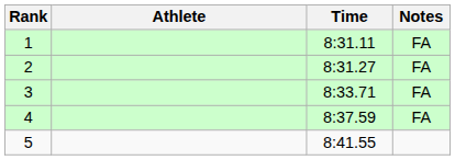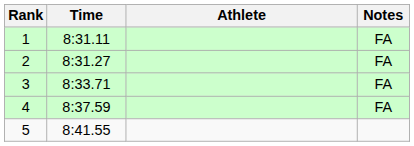 <table class=wikitable style="text-align:center">
 <tr>
 <th width=40>Rank</th>
+<th width=80>Time</th>
 <th width=250>Athlete</th>
-<th width=80>Time</th>
 <th width=50>Notes</th>
 </tr>
 <tr bgcolor="ccffcc">
 <td>1</td>
+<td>8:31.11</td>
 <td align=left></td>
-<td>8:31.11</td>
 <td>FA</td>
 </tr>
 <tr bgcolor="ccffcc">
 <td>2</td>
+<td>8:31.27</td>
 <td align=left></td>
-<td>8:31.27</td>
 <td>FA</td>
 </tr>
 <tr bgcolor="ccffcc">
 <td>3</td>
+<td>8:33.71</td>
 <td align=left></td>
-<td>8:33.71</td>
 <td>FA</td>
 </tr>
 <tr bgcolor="ccffcc">
 <td>4</td>
+<td>8:37.59</td>
 <td align=left></td>
-<td>8:37.59</td>
 <td>FA</td>
 </tr>
 <tr>
 <td>5</td>
+<td>8:41.55</td>
 <td align=left></td>
-<td>8:41.55</td>
 <td></td>
 </tr>
 </table>
